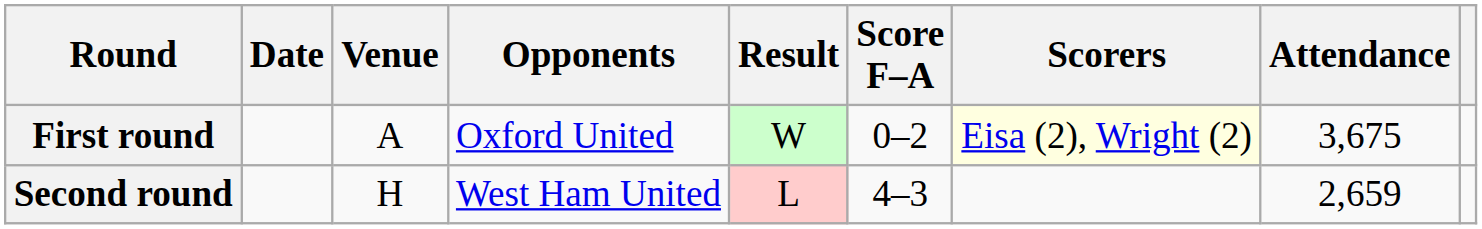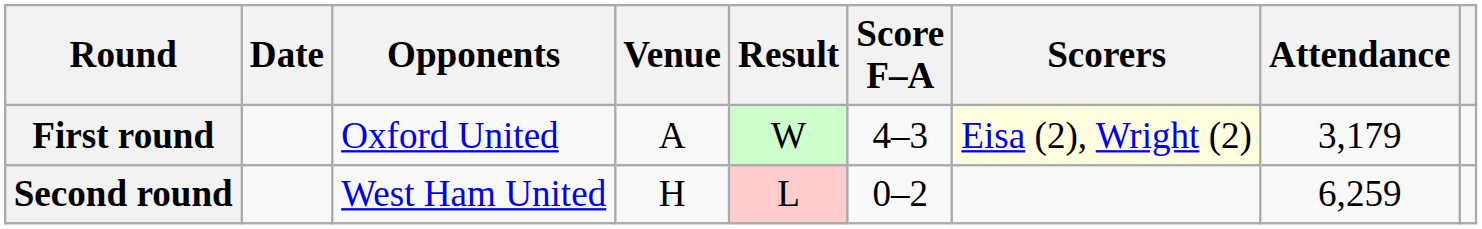 <table class="wikitable plainrowheaders sortable" style="text-align:center">
 <tr>
 <th scope="col">Round</th>
 <th scope="col">Date</th>
+<th scope="col">Opponents</th>
 <th scope="col">Venue</th>
-<th scope="col">Opponents</th>
 <th scope="col">Result</th>
 <th scope="col">Score<br>F–A</th>
 <th scope="col" class="unsortable">Scorers</th>
 <th scope="col">Attendance</th>
 <th scope=col class=unsortable></th>
 </tr>
 <tr>
 <th scope="row">First round</th>
 <td align="left"></td>
+<td align="left"><a href='#'>Oxford United</a></td>
 <td>A</td>
-<td align="left"><a href='#'>Oxford United</a></td>
 <td style="background-color:#CCFFCC">W</td>
-<td>0–2</td>
+<td>4–3</td>
 <td align="left" style="background: lightyellow;"><a href='#'>Eisa</a> (2), <a href='#'>Wright</a> (2)</td>
-<td>3,675</td>
+<td>3,179</td>
 <td></td>
 </tr>
 <tr>
 <th scope="row">Second round</th>
 <td align="left"></td>
+<td align="left"><a href='#'>West Ham United</a></td>
 <td>H</td>
-<td align="left"><a href='#'>West Ham United</a></td>
 <td style="background-color:#FFCCCC">L</td>
-<td>4–3</td>
+<td>0–2</td>
 <td align="left"></td>
-<td>2,659</td>
+<td>6,259</td>
 <td></td>
 </tr>
 </table>
